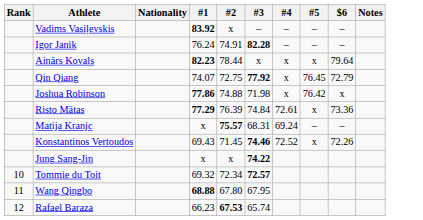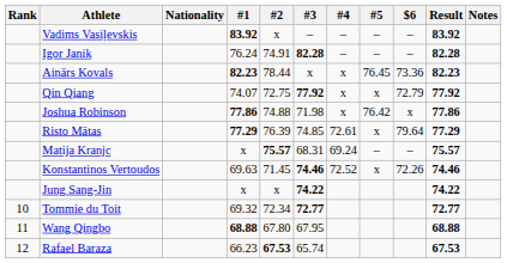 <table class="wikitable sortable" style="text-align:center">
 <tr>
 <th>Rank</th>
 <th>Athlete</th>
 <th>Nationality</th>
 <th>#1</th>
 <th>#2</th>
 <th>#3</th>
 <th>#4</th>
 <th>#5</th>
 <th>$6</th>
+<th>Result</th>
 <th>Notes</th>
 </tr>
 <tr>
 <td></td>
 <td align="left"><a href='#'>Vadims Vasiļevskis</a></td>
 <td align=left></td>
 <td><strong>83.92</strong></td>
 <td>x</td>
 <td>–</td>
 <td>–</td>
 <td>–</td>
 <td>–</td>
+<td><strong>83.92</strong></td>
 <td></td>
 </tr>
 <tr>
 <td></td>
 <td align="left"><a href='#'>Igor Janik</a></td>
 <td align=left></td>
 <td>76.24</td>
 <td>74.91</td>
 <td><strong>82.28</strong></td>
 <td>–</td>
 <td>–</td>
 <td>–</td>
+<td><strong>82.28</strong></td>
 <td></td>
 </tr>
 <tr>
 <td></td>
 <td align="left"><a href='#'>Ainārs Kovals</a></td>
 <td align=left></td>
 <td><strong>82.23</strong></td>
 <td>78.44</td>
 <td>x</td>
 <td>x</td>
-<td>x</td>
-<td>79.64</td>
+<td>76.45</td>
+<td>73.36</td>
+<td><strong>82.23</strong></td>
 <td></td>
 </tr>
 <tr>
 <td></td>
 <td align="left"><a href='#'>Qin Qiang</a></td>
 <td align=left></td>
 <td>74.07</td>
 <td>72.75</td>
 <td><strong>77.92</strong></td>
 <td>x</td>
-<td>76.45</td>
+<td>x</td>
 <td>72.79</td>
+<td><strong>77.92</strong></td>
 <td></td>
 </tr>
 <tr>
 <td></td>
 <td align="left"><a href='#'>Joshua Robinson</a></td>
 <td align=left></td>
 <td><strong>77.86</strong></td>
 <td>74.88</td>
 <td>71.98</td>
 <td>x</td>
 <td>76.42</td>
 <td>x</td>
+<td><strong>77.86</strong></td>
 <td></td>
 </tr>
 <tr>
 <td></td>
 <td align="left"><a href='#'>Risto Mätas</a></td>
 <td align=left></td>
 <td><strong>77.29</strong></td>
 <td>76.39</td>
-<td>74.84</td>
+<td>74.85</td>
 <td>72.61</td>
 <td>x</td>
-<td>73.36</td>
+<td>79.64</td>
+<td><strong>77.29</strong></td>
 <td></td>
 </tr>
 <tr>
 <td></td>
 <td align="left"><a href='#'>Matija Kranjc</a></td>
 <td align=left></td>
 <td>x</td>
 <td><strong>75.57</strong></td>
 <td>68.31</td>
 <td>69.24</td>
 <td>–</td>
 <td>–</td>
+<td><strong>75.57</strong></td>
 <td></td>
 </tr>
 <tr>
 <td></td>
 <td align="left"><a href='#'>Konstantinos Vertoudos</a></td>
 <td align=left></td>
-<td>69.43</td>
+<td>69.63</td>
 <td>71.45</td>
 <td><strong>74.46</strong></td>
 <td>72.52</td>
 <td>x</td>
 <td>72.26</td>
+<td><strong>74.46</strong></td>
 <td></td>
 </tr>
 <tr>
 <td></td>
 <td align="left"><a href='#'>Jung Sang-Jin</a></td>
 <td align=left></td>
 <td>x</td>
 <td>x</td>
 <td><strong>74.22</strong></td>
 <td></td>
 <td></td>
 <td></td>
+<td><strong>74.22</strong></td>
 <td></td>
 </tr>
 <tr>
 <td>10</td>
 <td align="left"><a href='#'>Tommie du Toit</a></td>
 <td align=left></td>
 <td>69.32</td>
 <td>72.34</td>
-<td><strong>72.57</strong></td>
+<td><strong>72.77</strong></td>
 <td></td>
 <td></td>
 <td></td>
+<td><strong>72.77</strong></td>
 <td></td>
 </tr>
 <tr>
 <td>11</td>
 <td align="left"><a href='#'>Wang Qingbo</a></td>
 <td align=left></td>
 <td><strong>68.88</strong></td>
 <td>67.80</td>
 <td>67.95</td>
 <td></td>
 <td></td>
 <td></td>
+<td><strong>68.88</strong></td>
 <td></td>
 </tr>
 <tr>
 <td>12</td>
 <td align="left"><a href='#'>Rafael Baraza</a></td>
 <td align=left></td>
 <td>66.23</td>
 <td><strong>67.53</strong></td>
 <td>65.74</td>
 <td></td>
 <td></td>
 <td></td>
+<td><strong>67.53</strong></td>
 <td></td>
 </tr>
 </table>
